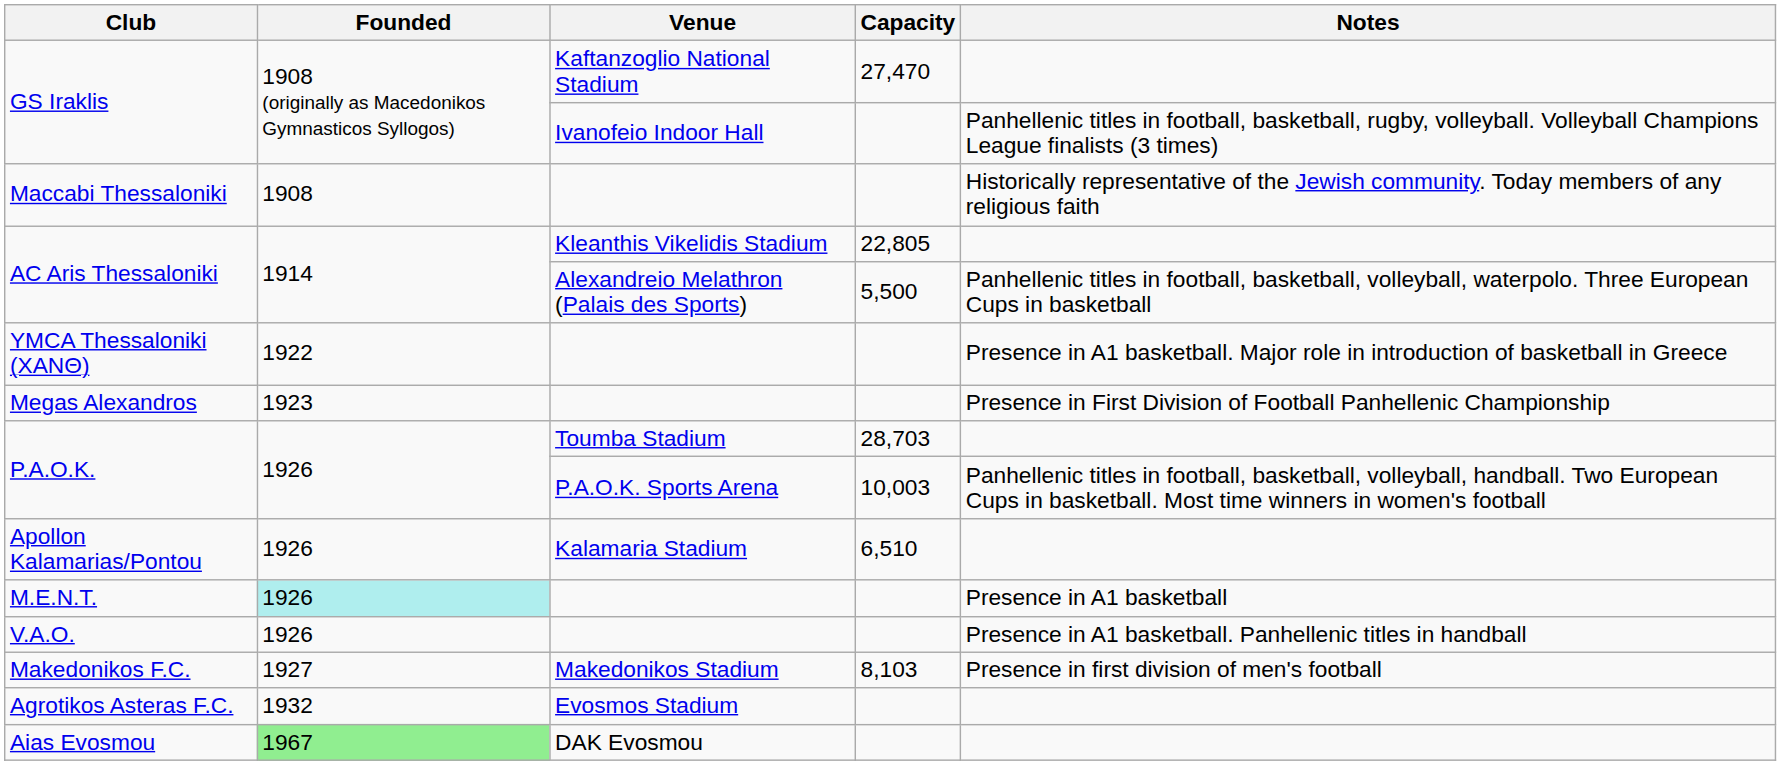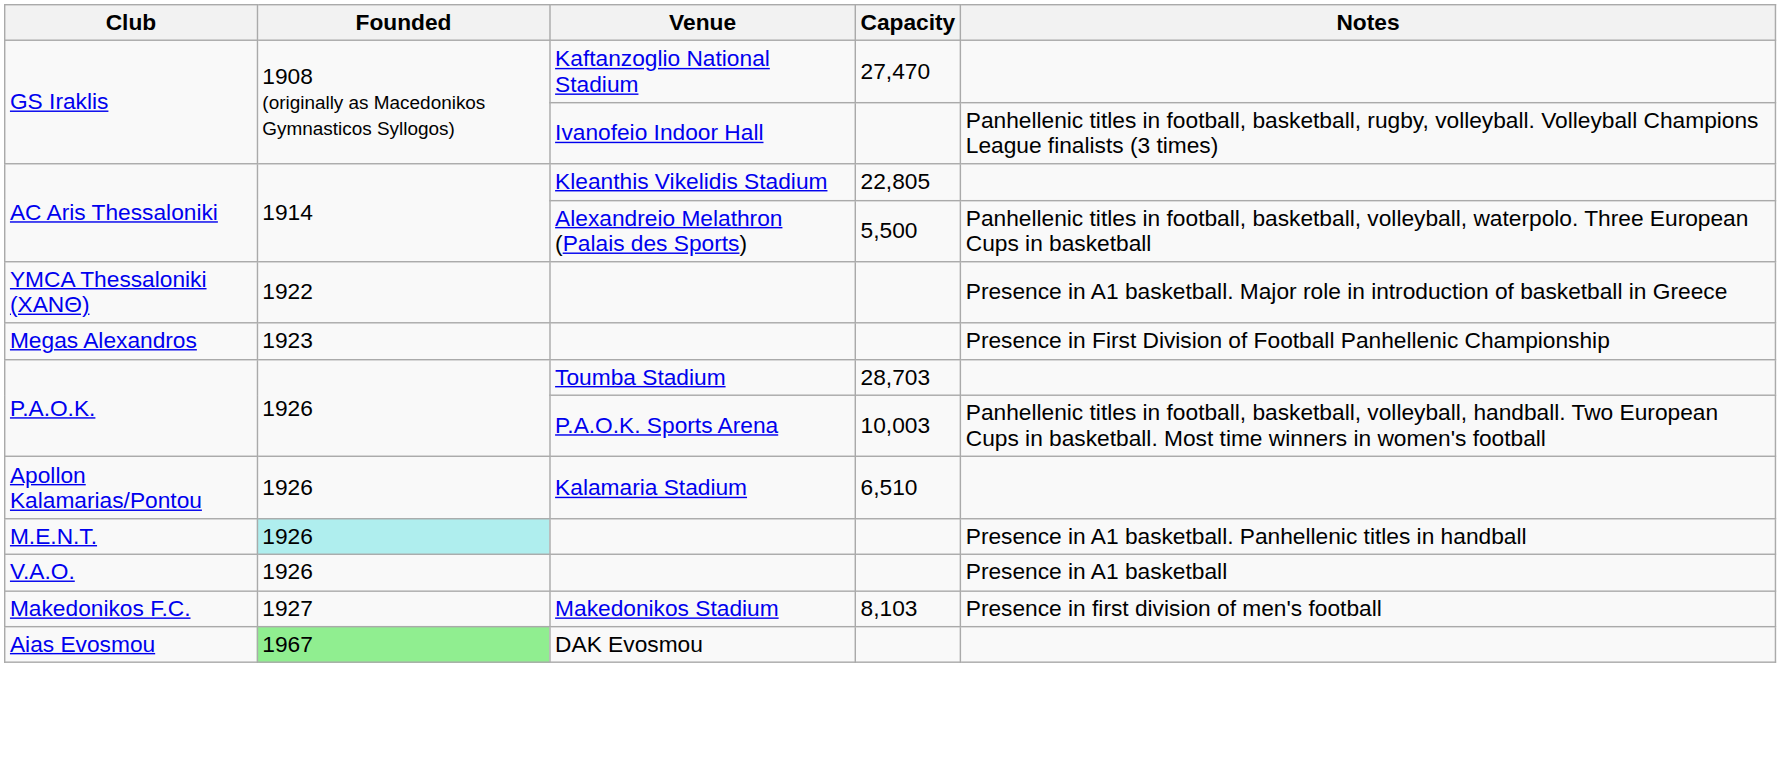 <table class="wikitable">
 <tr>
 <th>Club</th>
 <th>Founded</th>
 <th>Venue</th>
 <th>Capacity</th>
 <th>Notes</th>
 </tr>
 <tr>
 <td rowspan=2><a href='#'>GS Iraklis</a></td>
 <td rowspan=2>1908<br><small>(originally as Macedonikos Gymnasticos Syllogos)</small></td>
 <td><a href='#'>Kaftanzoglio National Stadium</a> </td>
 <td>27,470</td>
 </tr>
 <tr>
 <td><a href='#'>Ivanofeio Indoor Hall</a></td>
 <td></td>
 <td>Panhellenic titles in football, basketball, rugby, volleyball. Volleyball Champions League finalists (3 times)</td>
-</tr>
-<tr>
-<td><a href='#'>Maccabi Thessaloniki</a></td>
-<td>1908</td>
-<td></td>
-<td></td>
-<td>Historically representative of the <a href='#'>Jewish community</a>. Today members of any religious faith</td>
 </tr>
 <tr>
 <td rowspan=2><a href='#'>AC Aris Thessaloniki</a></td>
 <td rowspan=2>1914</td>
 <td><a href='#'>Kleanthis Vikelidis Stadium</a></td>
 <td>22,805</td>
 </tr>
 <tr>
 <td><a href='#'>Alexandreio Melathron</a> (<a href='#'>Palais des Sports</a>)</td>
 <td>5,500</td>
 <td>Panhellenic titles in football, basketball, volleyball, waterpolo. Three European Cups in basketball</td>
 </tr>
 <tr>
 <td><a href='#'>YMCA Thessaloniki (ΧΑΝΘ)</a></td>
 <td>1922</td>
 <td></td>
 <td></td>
 <td>Presence in A1 basketball. Major role in introduction of basketball in Greece</td>
 </tr>
 <tr>
 <td><a href='#'>Megas Alexandros</a></td>
 <td>1923</td>
 <td></td>
 <td></td>
 <td>Presence in First Division of Football Panhellenic Championship</td>
 </tr>
 <tr>
 <td rowspan=2><a href='#'>P.A.O.K.</a></td>
 <td rowspan=2>1926</td>
 <td><a href='#'>Toumba Stadium</a></td>
 <td>28,703</td>
 </tr>
 <tr>
 <td><a href='#'>P.A.O.K. Sports Arena</a></td>
 <td>10,003</td>
 <td>Panhellenic titles in football, basketball, volleyball, handball. Two European Cups in basketball. Most time winners in women's football</td>
 </tr>
 <tr>
 <td><a href='#'>Apollon Kalamarias/Pontou</a></td>
 <td>1926</td>
 <td><a href='#'>Kalamaria Stadium</a></td>
 <td>6,510</td>
 <td></td>
 </tr>
 <tr>
 <td><a href='#'>M.E.N.T.</a></td>
 <td style="background: paleturquoise;">1926</td>
 <td></td>
 <td></td>
-<td>Presence in A1 basketball</td>
+<td>Presence in A1 basketball. Panhellenic titles in handball</td>
 </tr>
 <tr>
 <td><a href='#'>V.A.O.</a></td>
 <td>1926</td>
 <td></td>
 <td></td>
-<td>Presence in A1 basketball. Panhellenic titles in handball</td>
+<td>Presence in A1 basketball</td>
 </tr>
 <tr>
 <td><a href='#'>Makedonikos F.C.</a></td>
 <td>1927</td>
 <td><a href='#'>Makedonikos Stadium</a></td>
 <td>8,103</td>
 <td>Presence in first division of men's football</td>
 </tr>
 <tr>
-<td><a href='#'>Agrotikos Asteras F.C.</a></td>
-<td>1932</td>
-<td><a href='#'>Evosmos Stadium</a></td>
-<td></td>
-<td></td>
-</tr>
-<tr>
 <td><a href='#'>Aias Evosmou</a></td>
 <td style="background: lightgreen;">1967</td>
 <td>DAK Evosmou</td>
 <td></td>
 <td></td>
 </tr>
 </table>
